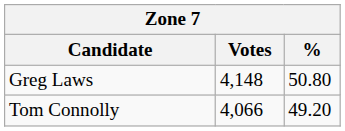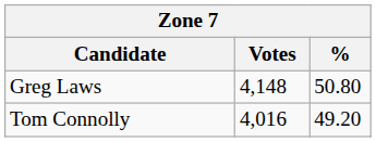 <table class="wikitable">
 <tr>
 <th colspan="3">Zone 7</th>
 </tr>
 <tr>
 <th style="width: 170px">Candidate</th>
 <th style="width: 50px">Votes</th>
 <th style="width: 40px">%</th>
 </tr>
 <tr>
 <td>Greg Laws</td>
 <td>4,148</td>
 <td>50.80</td>
 </tr>
 <tr>
 <td>Tom Connolly</td>
-<td>4,066</td>
+<td>4,016</td>
 <td>49.20</td>
 </tr>
 </table>
